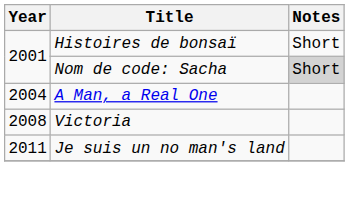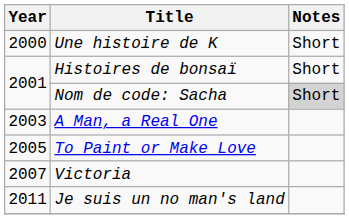 <table class="wikitable sortable">
 <tr>
 <th>Year</th>
 <th>Title</th>
 <th>Notes</th>
+</tr>
+<tr>
+<td>2000</td>
+<td><em>Une histoire de K</em></td>
+<td>Short</td>
 </tr>
 <tr>
 <td rowspan=2>2001</td>
 <td><em>Histoires de bonsaï</em></td>
 <td>Short</td>
 </tr>
 <tr>
 <td><em>Nom de code: Sacha</em></td>
 <td style="background: lightgrey;">Short</td>
 </tr>
 <tr>
-<td>2004</td>
+<td>2003</td>
 <td><em><a href='#'>A Man, a Real One</a></em></td>
 <td></td>
 </tr>
 <tr>
-<td>2008</td>
+<td>2005</td>
+<td><em><a href='#'>To Paint or Make Love</a></em></td>
+<td></td>
+</tr>
+<tr>
+<td>2007</td>
 <td><em>Victoria</em></td>
 <td></td>
 </tr>
 <tr>
 <td>2011</td>
 <td><em>Je suis un no man's land</em></td>
 <td></td>
 </tr>
 <tr>
 </tr>
 </table>
